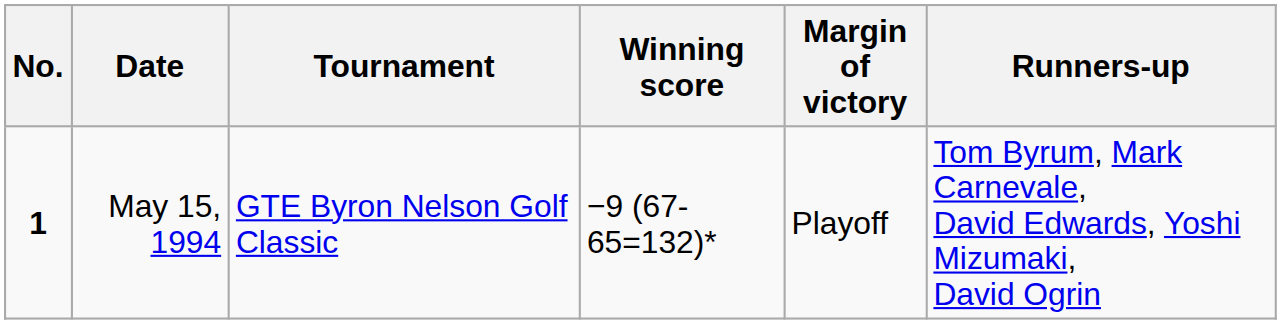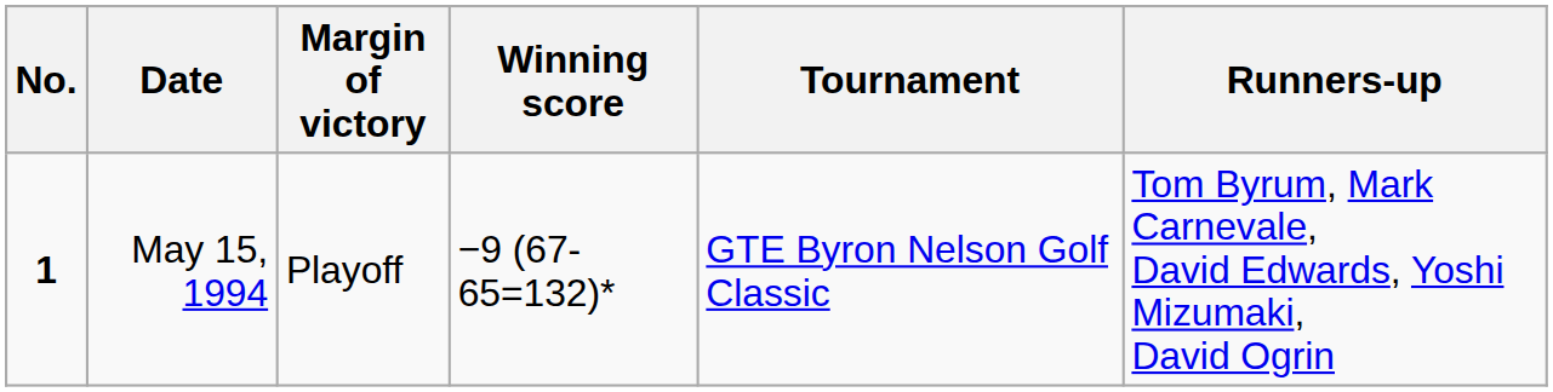 <table class="wikitable" style="font-size:95%;">
 <tr>
 <th>No.</th>
 <th>Date</th>
+<th>Margin of<br>victory</th>
+<th>Winning score</th>
 <th>Tournament</th>
-<th>Winning score</th>
-<th>Margin of<br>victory</th>
 <th>Runners-up</th>
 </tr>
 <tr>
 <td align=center><strong>1</strong></td>
 <td align=right>May 15, <a href='#'>1994</a></td>
+<td>Playoff</td>
+<td>−9 (67-65=132)*</td>
 <td><a href='#'>GTE Byron Nelson Golf Classic</a></td>
-<td>−9 (67-65=132)*</td>
-<td>Playoff</td>
 <td> <a href='#'>Tom Byrum</a>,  <a href='#'>Mark Carnevale</a>,<br> <a href='#'>David Edwards</a>,  <a href='#'>Yoshi Mizumaki</a>,<br> <a href='#'>David Ogrin</a></td>
 </tr>
 </table>
